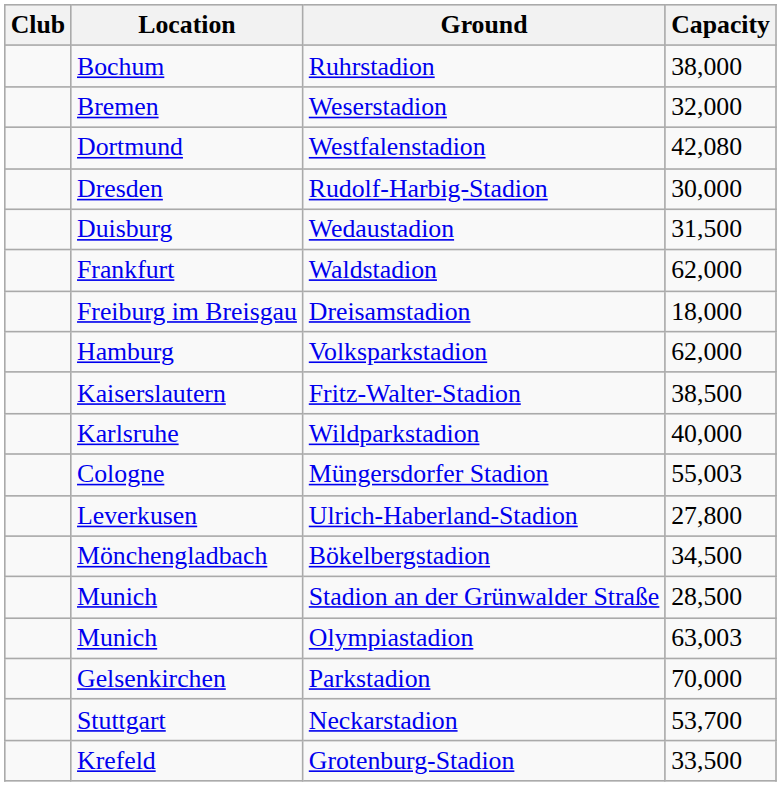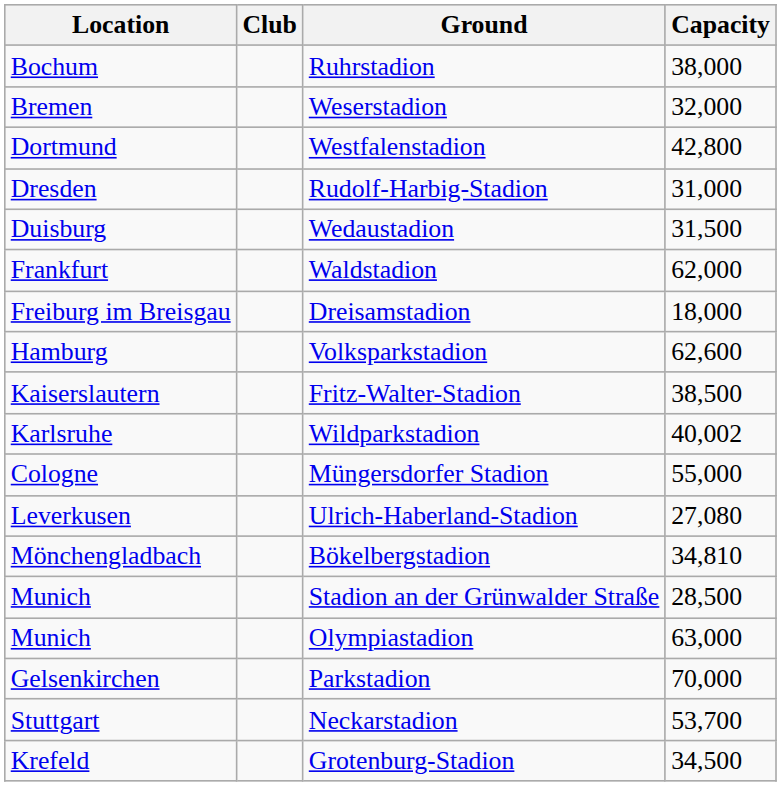 <table class="wikitable sortable">
 <tr>
+<th>Location</th>
 <th>Club</th>
-<th>Location</th>
 <th>Ground</th>
 <th>Capacity</th>
 </tr>
 <tr>
+<td><a href='#'>Bochum</a></td>
 <td></td>
-<td><a href='#'>Bochum</a></td>
 <td><a href='#'>Ruhrstadion</a></td>
 <td>38,000</td>
 </tr>
 <tr>
+<td><a href='#'>Bremen</a></td>
 <td></td>
-<td><a href='#'>Bremen</a></td>
 <td><a href='#'>Weserstadion</a></td>
 <td>32,000</td>
 </tr>
 <tr>
+<td><a href='#'>Dortmund</a></td>
 <td></td>
-<td><a href='#'>Dortmund</a></td>
 <td><a href='#'>Westfalenstadion</a></td>
-<td>42,080</td>
+<td>42,800</td>
 </tr>
 <tr>
+<td><a href='#'>Dresden</a></td>
 <td></td>
-<td><a href='#'>Dresden</a></td>
 <td><a href='#'>Rudolf-Harbig-Stadion</a></td>
-<td>30,000</td>
+<td>31,000</td>
 </tr>
 <tr>
+<td><a href='#'>Duisburg</a></td>
 <td></td>
-<td><a href='#'>Duisburg</a></td>
 <td><a href='#'>Wedaustadion</a></td>
 <td>31,500</td>
 </tr>
 <tr>
+<td><a href='#'>Frankfurt</a></td>
 <td></td>
-<td><a href='#'>Frankfurt</a></td>
 <td><a href='#'>Waldstadion</a></td>
 <td>62,000</td>
 </tr>
 <tr>
+<td><a href='#'>Freiburg im Breisgau</a></td>
 <td></td>
-<td><a href='#'>Freiburg im Breisgau</a></td>
 <td><a href='#'>Dreisamstadion</a></td>
 <td>18,000</td>
 </tr>
 <tr>
+<td><a href='#'>Hamburg</a></td>
 <td></td>
-<td><a href='#'>Hamburg</a></td>
 <td><a href='#'>Volksparkstadion</a></td>
-<td>62,000</td>
+<td>62,600</td>
 </tr>
 <tr>
+<td><a href='#'>Kaiserslautern</a></td>
 <td></td>
-<td><a href='#'>Kaiserslautern</a></td>
 <td><a href='#'>Fritz-Walter-Stadion</a></td>
 <td>38,500</td>
 </tr>
 <tr>
+<td><a href='#'>Karlsruhe</a></td>
 <td></td>
-<td><a href='#'>Karlsruhe</a></td>
 <td><a href='#'>Wildparkstadion</a></td>
-<td>40,000</td>
+<td>40,002</td>
 </tr>
 <tr>
+<td><a href='#'>Cologne</a></td>
 <td></td>
-<td><a href='#'>Cologne</a></td>
 <td><a href='#'>Müngersdorfer Stadion</a></td>
-<td>55,003</td>
+<td>55,000</td>
 </tr>
 <tr>
+<td><a href='#'>Leverkusen</a></td>
 <td></td>
-<td><a href='#'>Leverkusen</a></td>
 <td><a href='#'>Ulrich-Haberland-Stadion</a></td>
-<td>27,800</td>
+<td>27,080</td>
 </tr>
 <tr>
+<td><a href='#'>Mönchengladbach</a></td>
 <td></td>
-<td><a href='#'>Mönchengladbach</a></td>
 <td><a href='#'>Bökelbergstadion</a></td>
-<td>34,500</td>
+<td>34,810</td>
 </tr>
 <tr>
+<td><a href='#'>Munich</a></td>
 <td></td>
-<td><a href='#'>Munich</a></td>
 <td><a href='#'>Stadion an der Grünwalder Straße</a></td>
 <td>28,500</td>
 </tr>
 <tr>
+<td><a href='#'>Munich</a></td>
 <td></td>
-<td><a href='#'>Munich</a></td>
 <td><a href='#'>Olympiastadion</a></td>
-<td>63,003</td>
+<td>63,000</td>
 </tr>
 <tr>
+<td><a href='#'>Gelsenkirchen</a></td>
 <td></td>
-<td><a href='#'>Gelsenkirchen</a></td>
 <td><a href='#'>Parkstadion</a></td>
 <td>70,000</td>
 </tr>
 <tr>
+<td><a href='#'>Stuttgart</a></td>
 <td></td>
-<td><a href='#'>Stuttgart</a></td>
 <td><a href='#'>Neckarstadion</a></td>
 <td>53,700</td>
 </tr>
 <tr>
+<td><a href='#'>Krefeld</a></td>
 <td></td>
-<td><a href='#'>Krefeld</a></td>
 <td><a href='#'>Grotenburg-Stadion</a></td>
-<td>33,500</td>
+<td>34,500</td>
 </tr>
 </table>
